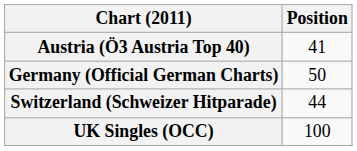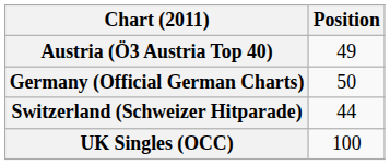 <table class="wikitable plainrowheaders sortable" style="text-align:center;">
 <tr>
 <th scope="col">Chart (2011)</th>
 <th scope="col">Position</th>
 </tr>
 <tr>
 <th scope="row">Austria (Ö3 Austria Top 40)</th>
-<td>41</td>
+<td>49</td>
 </tr>
 <tr>
 <th scope="row">Germany (Official German Charts)</th>
 <td>50</td>
 </tr>
 <tr>
 <th scope="row">Switzerland (Schweizer Hitparade)</th>
 <td>44</td>
 </tr>
 <tr>
 <th scope="row">UK Singles (OCC)</th>
 <td>100</td>
 </tr>
 </table>
